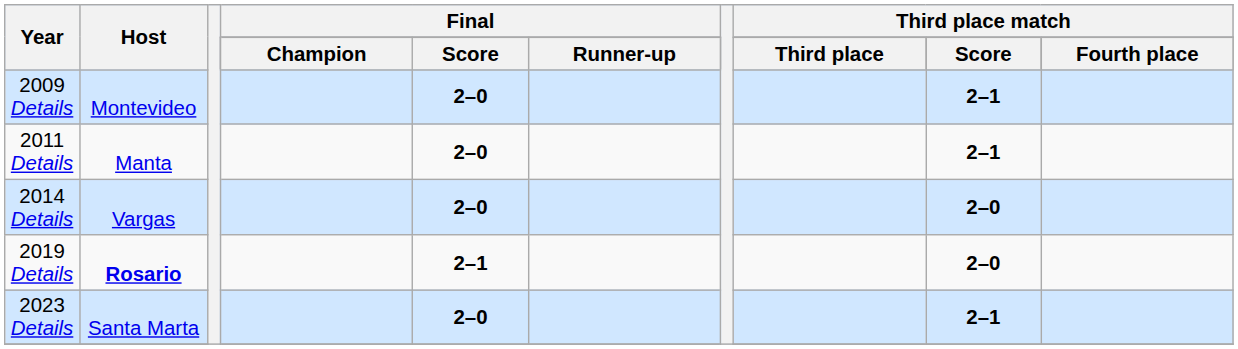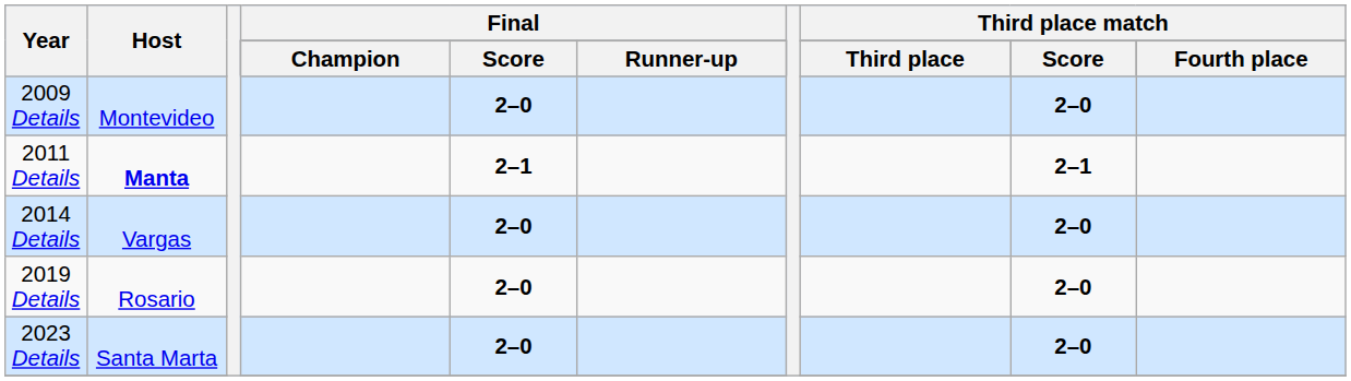 <table class="wikitable" style="font-size:90%; width: 98%; text-align: center;">
 <tr bgcolor=#C1D8FF>
 <th rowspan=2 width=5%>Year</th>
 <th rowspan=2 width=10%>Host</th>
 <th width=1% rowspan=100 bgcolor=ffffff></th>
 <th colspan=3>Final</th>
 <th width=1% rowspan=100 bgcolor=ffffff></th>
 <th colspan=3>Third place match</th>
 </tr>
 <tr bgcolor=FEF>
 <th width=15%>Champion</th>
 <th width=9%>Score</th>
 <th width=15%>Runner-up</th>
 <th width=15%>Third place</th>
 <th width=9%>Score</th>
 <th width=15%>Fourth place</th>
 </tr>
 <tr bgcolor=#D0E7FF>
 <td>2009<br><em><a href='#'>Details</a></em></td>
 <td><br><a href='#'>Montevideo</a></td>
 <td><strong></strong></td>
 <td><strong> 2–0 </strong></td>
 <td></td>
 <td></td>
-<td><strong> 2–1 </strong></td>
+<td><strong> 2–0 </strong></td>
 <td></td>
 </tr>
 <tr>
 <td>2011<br><em><a href='#'>Details</a></em></td>
-<td><br><a href='#'>Manta</a></td>
+<td><strong><br><a href='#'>Manta</a></strong></td>
 <td><strong></strong></td>
-<td><strong> 2–0 </strong></td>
+<td><strong> 2–1 </strong></td>
 <td></td>
 <td></td>
 <td><strong> 2–1 </strong></td>
 <td></td>
 </tr>
 <tr bgcolor=#D0E7FF>
 <td>2014<br><em><a href='#'>Details</a></em></td>
 <td><br><a href='#'>Vargas</a></td>
 <td><strong></strong></td>
 <td><strong> 2–0 </strong></td>
 <td></td>
 <td></td>
 <td><strong> 2–0 </strong></td>
 <td></td>
 </tr>
 <tr>
 <td>2019<br><em><a href='#'>Details</a></em></td>
-<td><strong><br><a href='#'>Rosario</a></strong></td>
+<td><br><a href='#'>Rosario</a></td>
 <td><strong></strong></td>
-<td><strong> 2–1 </strong></td>
+<td><strong> 2–0 </strong></td>
 <td></td>
 <td></td>
 <td><strong> 2–0 </strong></td>
 <td></td>
 </tr>
 <tr bgcolor=#D0E7FF>
 <td>2023<br><em><a href='#'>Details</a></em></td>
 <td><br><a href='#'>Santa Marta</a></td>
 <td><strong></strong></td>
 <td><strong> 2–0 </strong></td>
 <td></td>
 <td></td>
-<td><strong> 2–1 </strong></td>
+<td><strong> 2–0 </strong></td>
 <td></td>
 </tr>
 <tr>
 </tr>
 </table>
